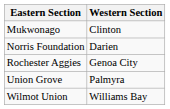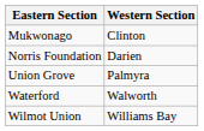 <table class="wikitable">
 <tr>
 <th>Eastern Section</th>
 <th>Western Section</th>
 </tr>
 <tr>
 <td>Mukwonago</td>
 <td>Clinton</td>
 </tr>
 <tr>
 <td>Norris Foundation</td>
 <td>Darien</td>
 </tr>
 <tr>
-<td>Rochester Aggies</td>
-<td>Genoa City</td>
+<td>Union Grove</td>
+<td>Palmyra</td>
 </tr>
 <tr>
-<td>Union Grove</td>
-<td>Palmyra</td>
+<td>Waterford</td>
+<td>Walworth</td>
 </tr>
 <tr>
 <td>Wilmot Union</td>
 <td>Williams Bay</td>
 </tr>
 </table>
